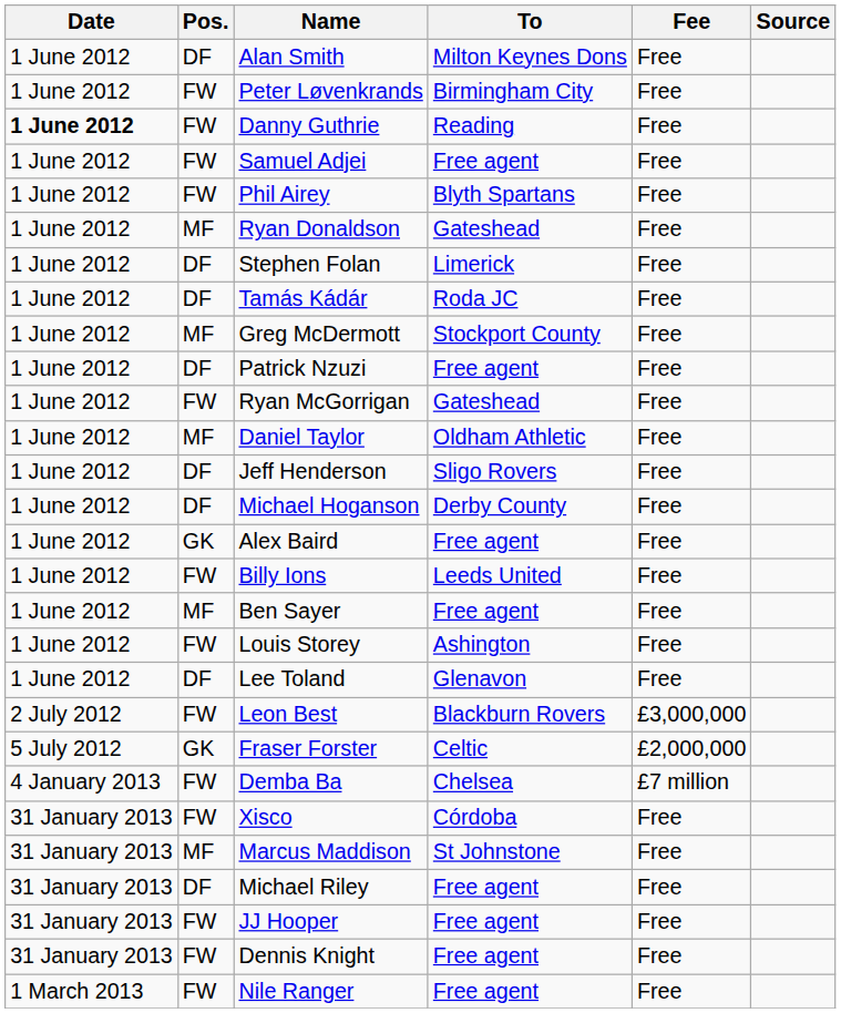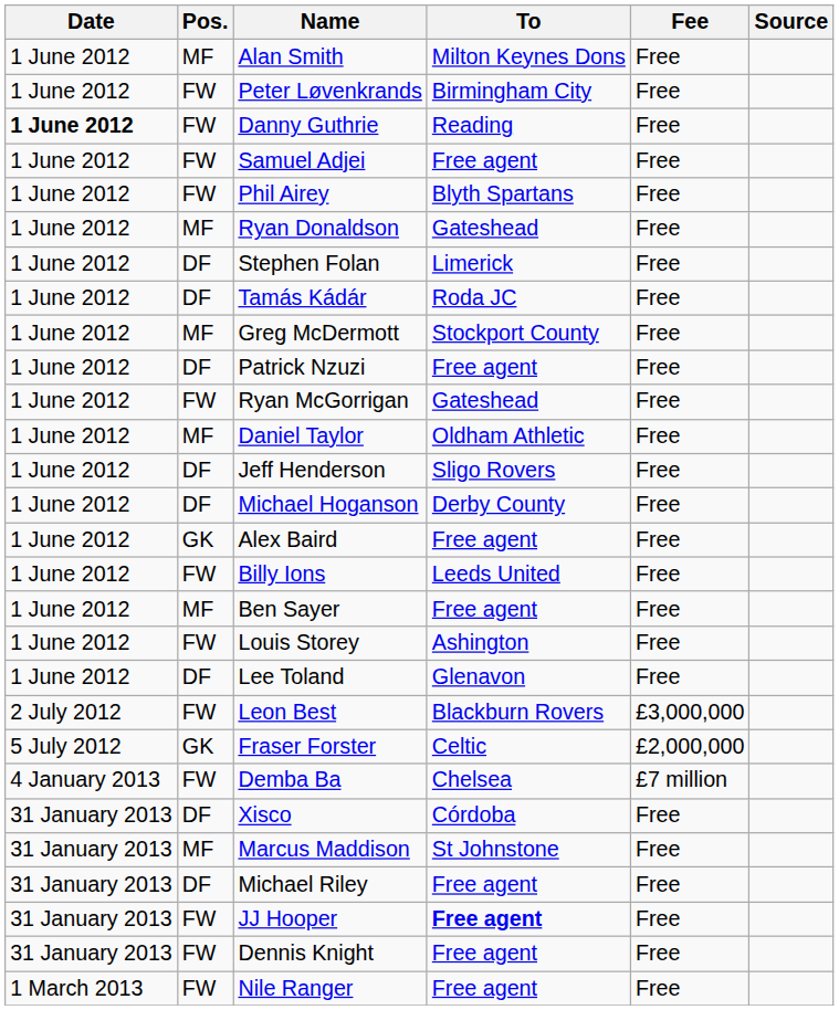 <table class="wikitable">
 <tr>
 <th>Date</th>
 <th>Pos.</th>
 <th>Name</th>
 <th>To</th>
 <th>Fee</th>
 <th>Source</th>
 </tr>
 <tr>
 <td>1 June 2012</td>
-<td>DF</td>
+<td>MF</td>
 <td> <a href='#'>Alan Smith</a></td>
 <td> <a href='#'>Milton Keynes Dons</a></td>
 <td>Free</td>
 <td align="center"></td>
 </tr>
 <tr>
 <td>1 June 2012</td>
 <td>FW</td>
 <td> <a href='#'>Peter Løvenkrands</a></td>
 <td> <a href='#'>Birmingham City</a></td>
 <td>Free</td>
 <td align="center"></td>
 </tr>
 <tr>
 <td><strong>1 June 2012</strong></td>
 <td>FW</td>
 <td> <a href='#'>Danny Guthrie</a></td>
 <td> <a href='#'>Reading</a></td>
 <td>Free</td>
 <td align="center"></td>
 </tr>
 <tr>
 <td>1 June 2012</td>
 <td>FW</td>
 <td> <a href='#'>Samuel Adjei</a></td>
 <td><a href='#'>Free agent</a></td>
 <td>Free</td>
 <td align="center"></td>
 </tr>
 <tr>
 <td>1 June 2012</td>
 <td>FW</td>
 <td> <a href='#'>Phil Airey</a></td>
 <td> <a href='#'>Blyth Spartans</a></td>
 <td>Free</td>
 <td align="center"></td>
 </tr>
 <tr>
 <td>1 June 2012</td>
 <td>MF</td>
 <td> <a href='#'>Ryan Donaldson</a></td>
 <td> <a href='#'>Gateshead</a></td>
 <td>Free</td>
 <td align="center"></td>
 </tr>
 <tr>
 <td>1 June 2012</td>
 <td>DF</td>
 <td> Stephen Folan</td>
 <td> <a href='#'>Limerick</a></td>
 <td>Free</td>
 <td align="center"></td>
 </tr>
 <tr>
 <td>1 June 2012</td>
 <td>DF</td>
 <td> <a href='#'>Tamás Kádár</a></td>
 <td> <a href='#'>Roda JC</a></td>
 <td>Free</td>
 <td align="center"></td>
 </tr>
 <tr>
 <td>1 June 2012</td>
 <td>MF</td>
 <td> Greg McDermott</td>
 <td> <a href='#'>Stockport County</a></td>
 <td>Free</td>
 <td align="center"></td>
 </tr>
 <tr>
 <td>1 June 2012</td>
 <td>DF</td>
 <td> Patrick Nzuzi</td>
 <td><a href='#'>Free agent</a></td>
 <td>Free</td>
 <td align="center"></td>
 </tr>
 <tr>
 <td>1 June 2012</td>
 <td>FW</td>
 <td> Ryan McGorrigan</td>
 <td> <a href='#'>Gateshead</a></td>
 <td>Free</td>
 <td align="center"></td>
 </tr>
 <tr>
 <td>1 June 2012</td>
 <td>MF</td>
 <td> <a href='#'>Daniel Taylor</a></td>
 <td> <a href='#'>Oldham Athletic</a></td>
 <td>Free</td>
 <td align="center"></td>
 </tr>
 <tr>
 <td>1 June 2012</td>
 <td>DF</td>
 <td> Jeff Henderson</td>
 <td> <a href='#'>Sligo Rovers</a></td>
 <td>Free</td>
 <td align="center"></td>
 </tr>
 <tr>
 <td>1 June 2012</td>
 <td>DF</td>
 <td> <a href='#'>Michael Hoganson</a></td>
 <td> <a href='#'>Derby County</a></td>
 <td>Free</td>
 <td align="center"></td>
 </tr>
 <tr>
 <td>1 June 2012</td>
 <td>GK</td>
 <td> Alex Baird</td>
 <td><a href='#'>Free agent</a></td>
 <td>Free</td>
 <td align="center"></td>
 </tr>
 <tr>
 <td>1 June 2012</td>
 <td>FW</td>
 <td> <a href='#'>Billy Ions</a></td>
 <td> <a href='#'>Leeds United</a></td>
 <td>Free</td>
 <td align="center"></td>
 </tr>
 <tr>
 <td>1 June 2012</td>
 <td>MF</td>
 <td> Ben Sayer</td>
 <td><a href='#'>Free agent</a></td>
 <td>Free</td>
 <td align="center"></td>
 </tr>
 <tr>
 <td>1 June 2012</td>
 <td>FW</td>
 <td> Louis Storey</td>
 <td> <a href='#'>Ashington</a></td>
 <td>Free</td>
 <td align="center"></td>
 </tr>
 <tr>
 <td>1 June 2012</td>
 <td>DF</td>
 <td> Lee Toland</td>
 <td> <a href='#'>Glenavon</a></td>
 <td>Free</td>
 <td align="center"></td>
 </tr>
 <tr>
 <td>2 July 2012</td>
 <td>FW</td>
 <td> <a href='#'>Leon Best</a></td>
 <td> <a href='#'>Blackburn Rovers</a></td>
 <td>£3,000,000</td>
 <td align="center"></td>
 </tr>
 <tr>
 <td>5 July 2012</td>
 <td>GK</td>
 <td> <a href='#'>Fraser Forster</a></td>
 <td> <a href='#'>Celtic</a></td>
 <td>£2,000,000</td>
 <td align="center"></td>
 </tr>
 <tr>
 <td>4 January 2013</td>
 <td>FW</td>
 <td> <a href='#'>Demba Ba</a></td>
 <td> <a href='#'>Chelsea</a></td>
 <td>£7 million</td>
 <td align="center"></td>
 </tr>
 <tr>
 <td>31 January 2013</td>
-<td>FW</td>
+<td>DF</td>
 <td> <a href='#'>Xisco</a></td>
 <td> <a href='#'>Córdoba</a></td>
 <td>Free</td>
 <td align="center"></td>
 </tr>
 <tr>
 <td>31 January 2013</td>
 <td>MF</td>
 <td> <a href='#'>Marcus Maddison</a></td>
 <td> <a href='#'>St Johnstone</a></td>
 <td>Free</td>
 <td align="center"></td>
 </tr>
 <tr>
 <td>31 January 2013</td>
 <td>DF</td>
 <td> Michael Riley</td>
 <td><a href='#'>Free agent</a></td>
 <td>Free</td>
 <td align="center"></td>
 </tr>
 <tr>
 <td>31 January 2013</td>
 <td>FW</td>
 <td> <a href='#'>JJ Hooper</a></td>
-<td><a href='#'>Free agent</a></td>
+<td><strong><a href='#'>Free agent</a></strong></td>
 <td>Free</td>
 <td align="center"></td>
 </tr>
 <tr>
 <td>31 January 2013</td>
 <td>FW</td>
 <td> Dennis Knight</td>
 <td><a href='#'>Free agent</a></td>
 <td>Free</td>
 <td align="center"></td>
 </tr>
 <tr>
 <td>1 March 2013</td>
 <td>FW</td>
 <td> <a href='#'>Nile Ranger</a></td>
 <td><a href='#'>Free agent</a></td>
 <td>Free</td>
 <td align="center"></td>
 </tr>
 </table>
